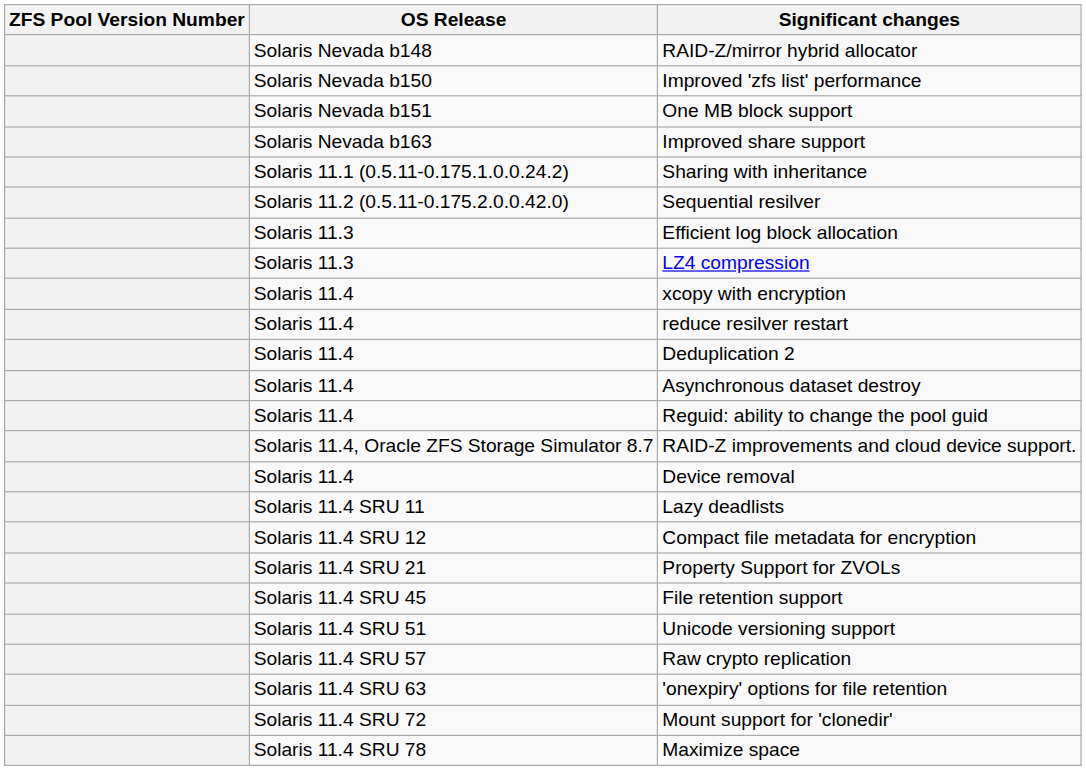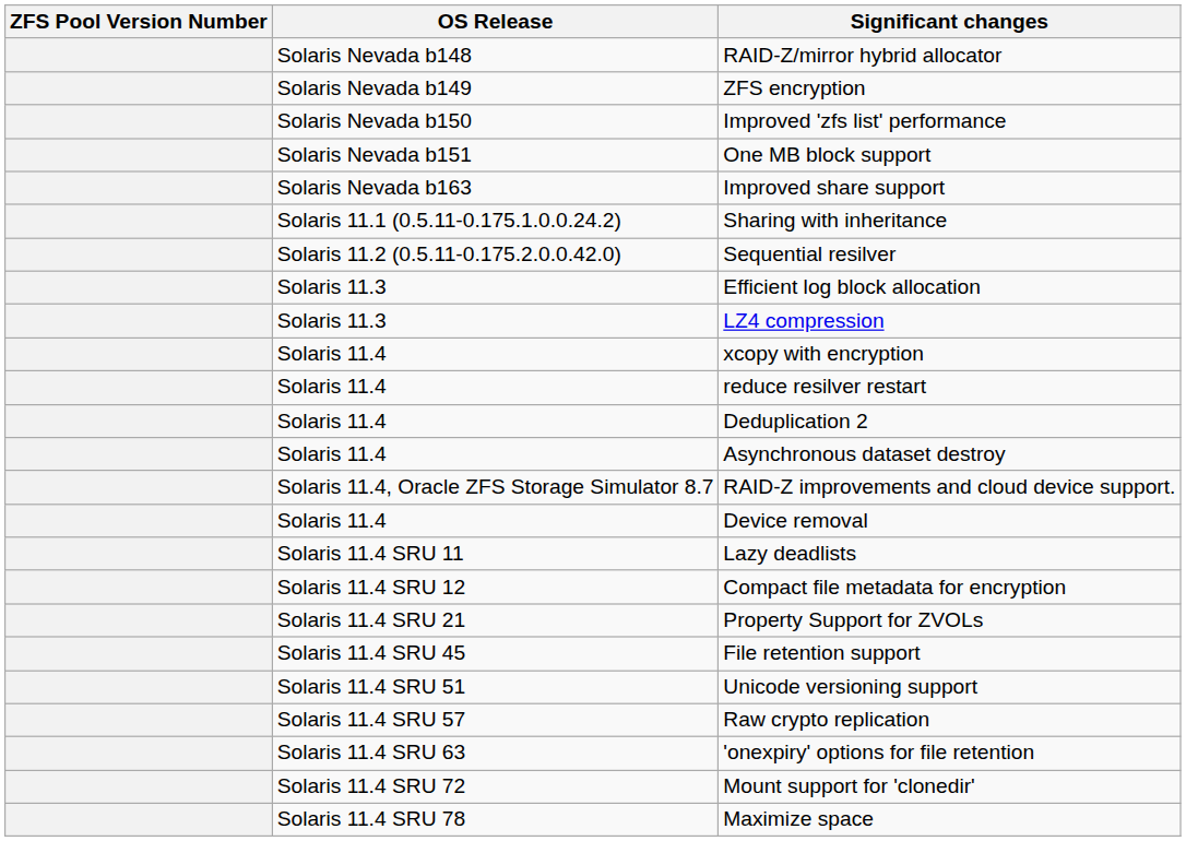 <table class="wikitable">
 <tr>
 <th>ZFS Pool Version Number</th>
 <th>OS Release</th>
 <th>Significant changes</th>
 </tr>
 <tr>
 <th></th>
 <td style="white-space:nowrap;">Solaris Nevada b148</td>
 <td>RAID-Z/mirror hybrid allocator</td>
+</tr>
+<tr>
+<th></th>
+<td style="white-space:nowrap;">Solaris Nevada b149</td>
+<td>ZFS encryption</td>
 </tr>
 <tr>
 <th></th>
 <td style="white-space:nowrap;">Solaris Nevada b150</td>
 <td>Improved 'zfs list' performance</td>
 </tr>
 <tr>
 <th></th>
 <td style="white-space:nowrap;">Solaris Nevada b151</td>
 <td>One MB block support</td>
 </tr>
 <tr>
 <th></th>
 <td style="white-space:nowrap;">Solaris Nevada b163</td>
 <td>Improved share support</td>
 </tr>
 <tr>
 <th></th>
 <td style="white-space:nowrap;">Solaris 11.1 (0.5.11-0.175.1.0.0.24.2)</td>
 <td>Sharing with inheritance</td>
 </tr>
 <tr>
 <th></th>
 <td style="white-space:nowrap;">Solaris 11.2 (0.5.11-0.175.2.0.0.42.0)</td>
 <td>Sequential resilver</td>
 </tr>
 <tr>
 <th></th>
 <td style="white-space:nowrap;">Solaris 11.3</td>
 <td>Efficient log block allocation</td>
 </tr>
 <tr>
 <th></th>
 <td style="white-space:nowrap;">Solaris 11.3</td>
 <td><a href='#'>LZ4 compression</a></td>
 </tr>
 <tr>
 <th></th>
 <td style="white-space:nowrap;">Solaris 11.4</td>
 <td>xcopy with encryption</td>
 </tr>
 <tr>
 <th></th>
 <td style="white-space:nowrap;">Solaris 11.4</td>
 <td>reduce resilver restart</td>
 </tr>
 <tr>
 <th></th>
 <td style="white-space:nowrap;">Solaris 11.4</td>
 <td>Deduplication 2</td>
 </tr>
 <tr>
 <th></th>
 <td style="white-space:nowrap;">Solaris 11.4</td>
 <td>Asynchronous dataset destroy</td>
 </tr>
 <tr>
 <th></th>
-<td style="white-space:nowrap;">Solaris 11.4</td>
-<td>Reguid: ability to change the pool guid</td>
-</tr>
-<tr>
-<th></th>
 <td style="white-space:nowrap;">Solaris 11.4, Oracle ZFS Storage Simulator 8.7</td>
 <td>RAID-Z improvements and cloud device support.</td>
 </tr>
 <tr>
 <th></th>
 <td style="white-space:nowrap;">Solaris 11.4</td>
 <td>Device removal</td>
 </tr>
 <tr>
 <th></th>
 <td style="white-space:nowrap;">Solaris 11.4 SRU 11</td>
 <td>Lazy deadlists</td>
 </tr>
 <tr>
 <th></th>
 <td style="white-space:nowrap;">Solaris 11.4 SRU 12</td>
 <td>Compact file metadata for encryption</td>
 </tr>
 <tr>
 <th></th>
 <td style="white-space:nowrap;">Solaris 11.4 SRU 21</td>
 <td>Property Support for ZVOLs</td>
 </tr>
 <tr>
 <th></th>
 <td style="white-space:nowrap;">Solaris 11.4 SRU 45</td>
 <td>File retention support</td>
 </tr>
 <tr>
 <th></th>
 <td style="white-space:nowrap;">Solaris 11.4 SRU 51</td>
 <td>Unicode versioning support</td>
 </tr>
 <tr>
 <th></th>
 <td style="white-space:nowrap;">Solaris 11.4 SRU 57</td>
 <td>Raw crypto replication</td>
 </tr>
 <tr>
 <th></th>
 <td style="white-space:nowrap;">Solaris 11.4 SRU 63</td>
 <td>'onexpiry' options for file retention</td>
 </tr>
 <tr>
 <th></th>
 <td style="white-space:nowrap;">Solaris 11.4 SRU 72</td>
 <td>Mount support for 'clonedir'</td>
 </tr>
 <tr>
 <th></th>
 <td style="white-space:nowrap;">Solaris 11.4 SRU 78</td>
 <td>Maximize space</td>
 </tr>
 </table>
